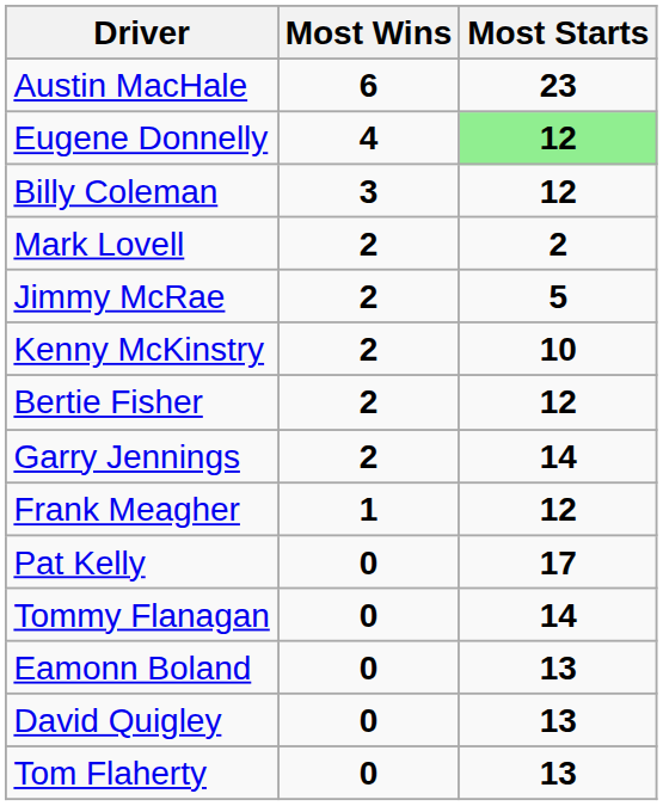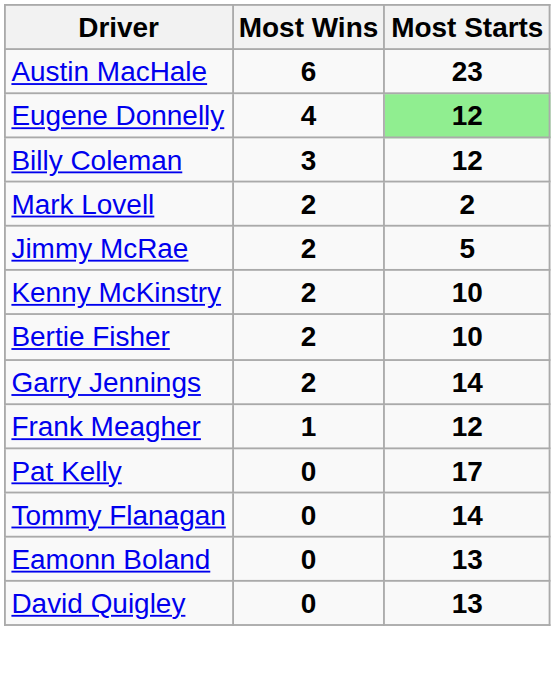 <table class="wikitable sortable" style="font-size:95%;">
 <tr>
 <th>Driver</th>
 <th>Most Wins</th>
 <th>Most Starts</th>
 </tr>
 <tr>
 <td><a href='#'>Austin MacHale</a></td>
 <td style="text-align:center; font-weight: bold;">6</td>
 <td style="text-align:center; font-weight: bold;">23</td>
 </tr>
 <tr>
 <td><a href='#'>Eugene Donnelly</a></td>
 <td style="text-align:center; font-weight: bold;">4</td>
 <td style="background: lightgreen; text-align:center; font-weight: bold;">12</td>
 </tr>
 <tr>
 <td><a href='#'>Billy Coleman</a></td>
 <td style="text-align:center; font-weight: bold;">3</td>
 <td style="text-align:center; font-weight: bold;">12</td>
 </tr>
 <tr>
 <td><a href='#'>Mark Lovell</a></td>
 <td style="text-align:center; font-weight: bold;">2</td>
 <td style="text-align:center; font-weight: bold;">2</td>
 </tr>
 <tr>
 <td><a href='#'>Jimmy McRae</a></td>
 <td style="text-align:center; font-weight: bold;">2</td>
 <td style="text-align:center; font-weight: bold;">5</td>
 </tr>
 <tr>
 <td><a href='#'>Kenny McKinstry</a></td>
 <td style="text-align:center; font-weight: bold;">2</td>
 <td style="text-align:center; font-weight: bold;">10</td>
 </tr>
 <tr>
 <td><a href='#'>Bertie Fisher</a></td>
 <td style="text-align:center; font-weight: bold;">2</td>
-<td style="text-align:center; font-weight: bold;">12</td>
+<td style="text-align:center; font-weight: bold;">10</td>
 </tr>
 <tr>
 <td><a href='#'>Garry Jennings</a></td>
 <td style="text-align:center; font-weight: bold;">2</td>
 <td style="text-align:center; font-weight: bold;">14</td>
 </tr>
 <tr>
 <td><a href='#'>Frank Meagher</a></td>
 <td style="text-align:center; font-weight: bold;">1</td>
 <td style="text-align:center; font-weight: bold;">12</td>
 </tr>
 <tr>
 <td><a href='#'>Pat Kelly</a></td>
 <td style="text-align:center; font-weight: bold;">0</td>
 <td style="text-align:center; font-weight: bold;">17</td>
 </tr>
 <tr>
 <td><a href='#'>Tommy Flanagan</a></td>
 <td style="text-align:center; font-weight: bold;">0</td>
 <td style="text-align:center; font-weight: bold;">14</td>
 </tr>
 <tr>
 <td><a href='#'>Eamonn Boland</a></td>
 <td style="text-align:center; font-weight: bold;">0</td>
 <td style="text-align:center; font-weight: bold;">13</td>
 </tr>
 <tr>
 <td><a href='#'>David Quigley</a></td>
 <td style="text-align:center; font-weight: bold;">0</td>
 <td style="text-align:center; font-weight: bold;">13</td>
 </tr>
-<tr>
-<td><a href='#'>Tom Flaherty</a></td>
-<td style="text-align:center; font-weight: bold;">0</td>
-<td style="text-align:center; font-weight: bold;">13</td>
-</tr>
 </table>
